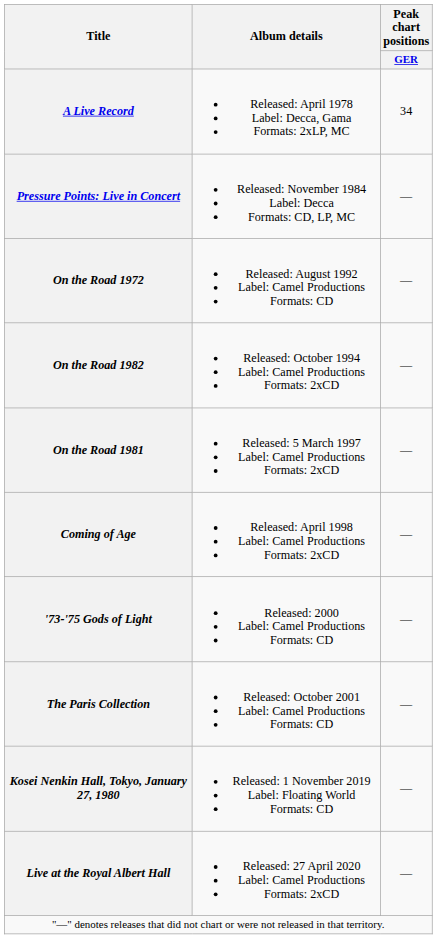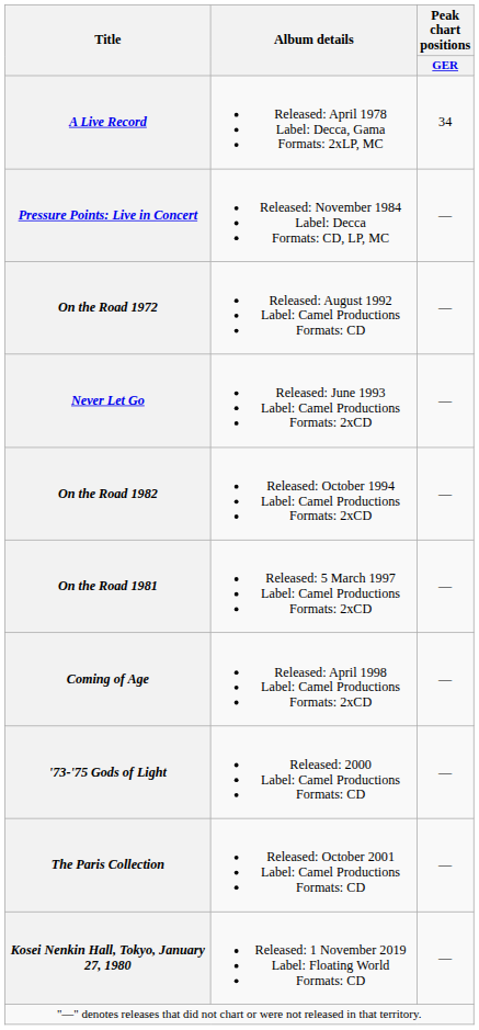 <table class="wikitable plainrowheaders" style="text-align:center;">
 <tr>
 <th rowspan="2" scope="col" style="width:15em;">Title</th>
 <th rowspan="2" scope="col" style="width:15em;">Album details</th>
 <th>Peak chart positions</th>
 </tr>
 <tr>
 <th scope="col" style="width:2em;font-size:90%;"><a href='#'>GER</a><br></th>
 </tr>
 <tr>
 <th scope="row"><em><a href='#'>A Live Record</a></em></th>
 <td><br><ul><li>Released: April 1978</li><li>Label: Decca, Gama</li><li>Formats: 2xLP, MC</li></ul></td>
 <td>34</td>
 </tr>
 <tr>
 <th scope="row"><em><a href='#'>Pressure Points: Live in Concert</a></em></th>
 <td><br><ul><li>Released: November 1984</li><li>Label: Decca</li><li>Formats: CD, LP, MC</li></ul></td>
 <td>—</td>
 </tr>
 <tr>
 <th scope="row"><em>On the Road 1972</em></th>
 <td><br><ul><li>Released: August 1992</li><li>Label: Camel Productions</li><li>Formats: CD</li></ul></td>
+<td>—</td>
+</tr>
+<tr>
+<th scope="row"><em><a href='#'>Never Let Go</a></em></th>
+<td><br><ul><li>Released: June 1993</li><li>Label: Camel Productions</li><li>Formats: 2xCD</li></ul></td>
 <td>—</td>
 </tr>
 <tr>
 <th scope="row"><em>On the Road 1982</em></th>
 <td><br><ul><li>Released: October 1994</li><li>Label: Camel Productions</li><li>Formats: 2xCD</li></ul></td>
 <td>—</td>
 </tr>
 <tr>
 <th scope="row"><em>On the Road 1981</em></th>
 <td><br><ul><li>Released: 5 March 1997</li><li>Label: Camel Productions</li><li>Formats: 2xCD</li></ul></td>
 <td>—</td>
 </tr>
 <tr>
 <th scope="row"><em>Coming of Age</em></th>
 <td><br><ul><li>Released: April 1998</li><li>Label: Camel Productions</li><li>Formats: 2xCD</li></ul></td>
 <td>—</td>
 </tr>
 <tr>
 <th scope="row"><em>'73-'75 Gods of Light</em></th>
 <td><br><ul><li>Released: 2000</li><li>Label: Camel Productions</li><li>Formats: CD</li></ul></td>
 <td>—</td>
 </tr>
 <tr>
 <th scope="row"><em>The Paris Collection</em></th>
 <td><br><ul><li>Released: October 2001</li><li>Label: Camel Productions</li><li>Formats: CD</li></ul></td>
 <td>—</td>
 </tr>
 <tr>
 <th scope="row"><em>Kosei Nenkin Hall, Tokyo, January 27, 1980</em></th>
 <td><br><ul><li>Released: 1 November 2019</li><li>Label: Floating World</li><li>Formats: CD</li></ul></td>
 <td>—</td>
 </tr>
 <tr>
-<th scope="row"><em>Live at the Royal Albert Hall</em></th>
-<td><br><ul><li>Released: 27 April 2020</li><li>Label: Camel Productions</li><li>Formats: 2xCD</li></ul></td>
-<td>—</td>
-</tr>
-<tr>
 <td colspan="3" style="font-size:90%">"—" denotes releases that did not chart or were not released in that territory.</td>
 </tr>
 </table>
